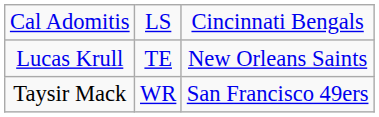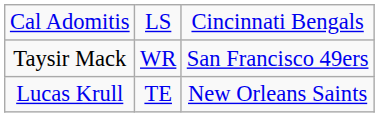 <table class="wikitable" style="text-align:center">
 <tr>
 <td><a href='#'>Cal Adomitis</a></td>
 <td><a href='#'>LS</a></td>
 <td><a href='#'>Cincinnati Bengals</a></td>
 </tr>
 <tr>
+<td>Taysir Mack</td>
+<td><a href='#'>WR</a></td>
+<td><a href='#'>San Francisco 49ers</a></td>
+</tr>
+<tr>
 <td><a href='#'>Lucas Krull</a></td>
 <td><a href='#'>TE</a></td>
 <td><a href='#'>New Orleans Saints</a></td>
 </tr>
-<tr>
-<td>Taysir Mack</td>
-<td><a href='#'>WR</a></td>
-<td><a href='#'>San Francisco 49ers</a></td>
-</tr>
 </table>
